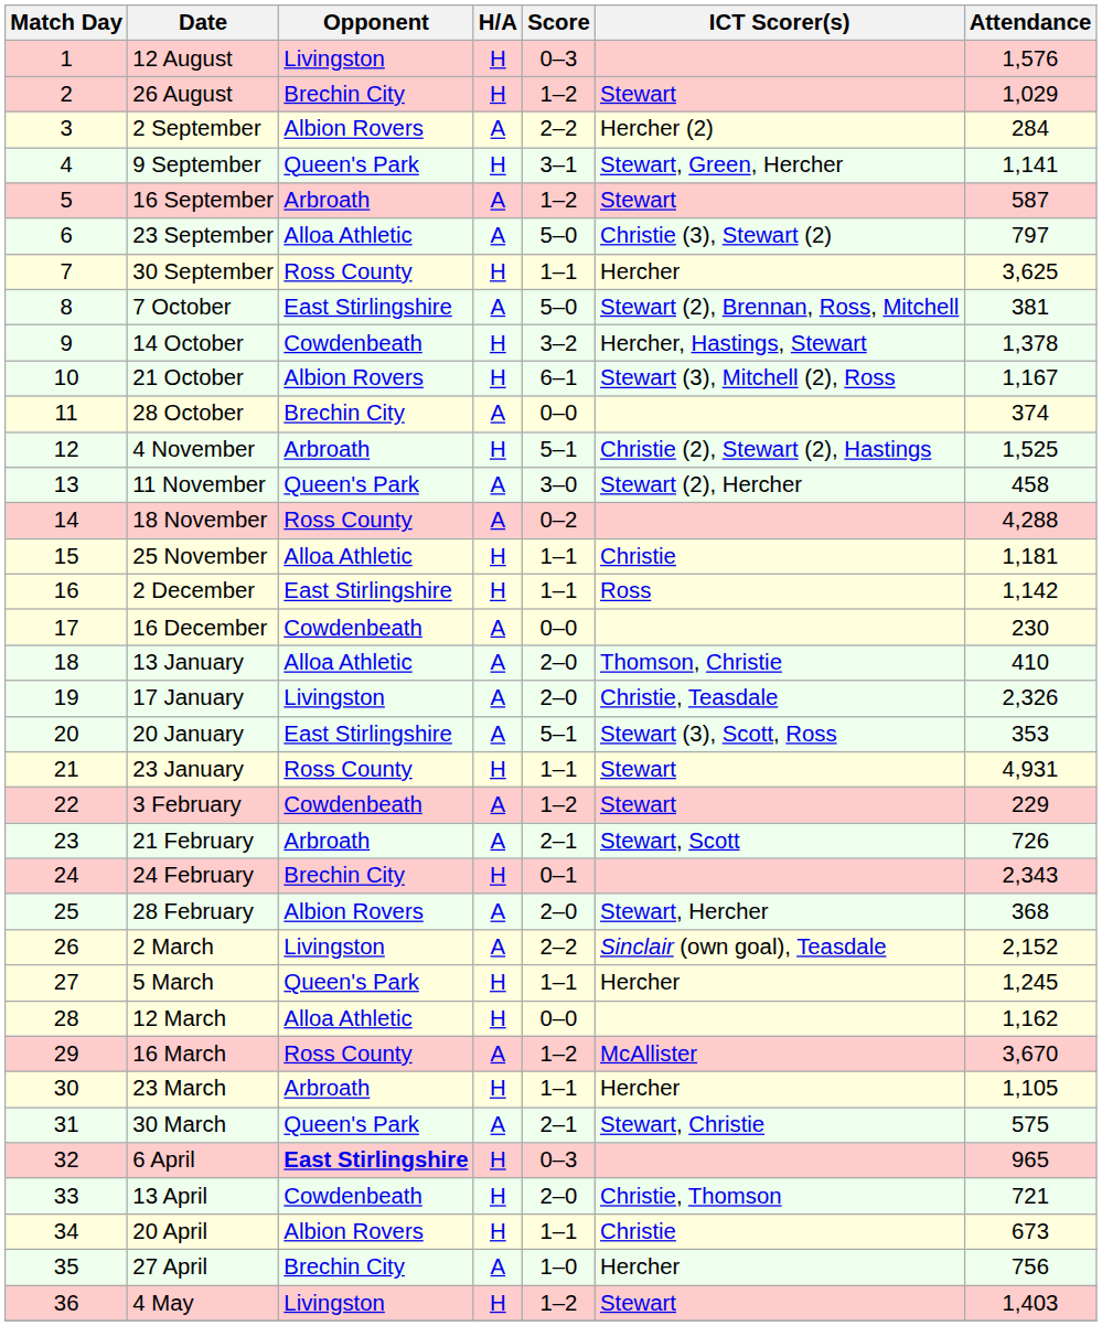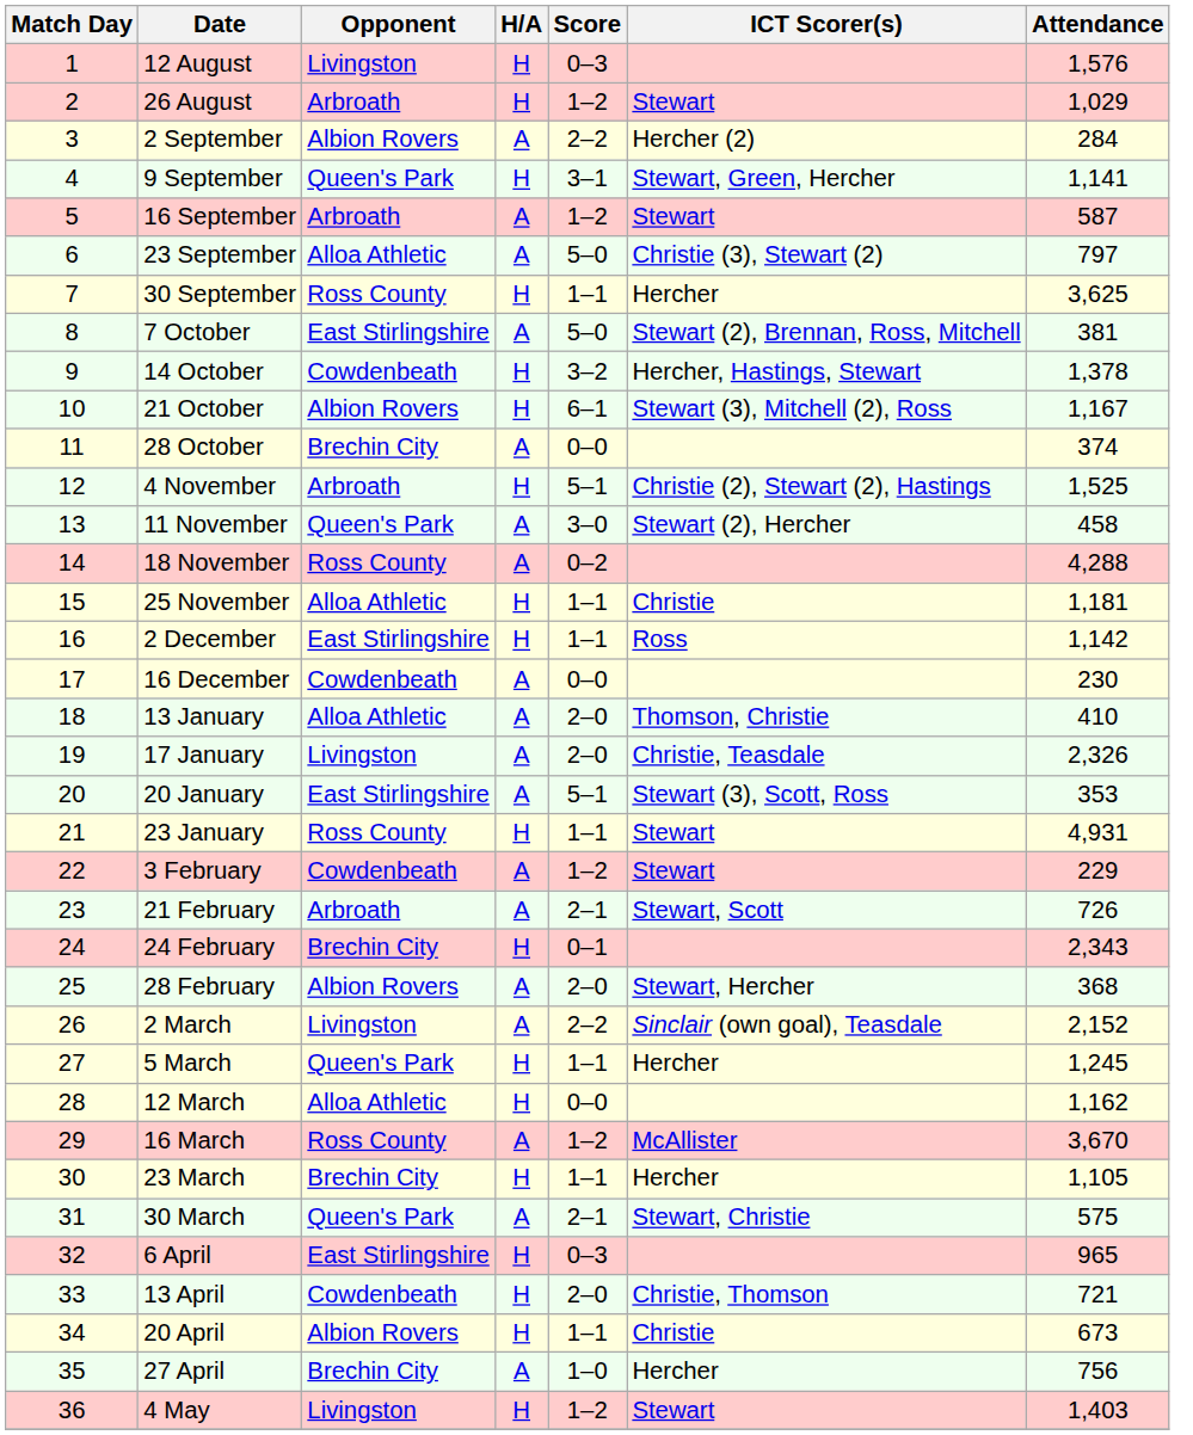 <table class="wikitable" style="text-align:center">
 <tr>
 <th>Match Day</th>
 <th>Date</th>
 <th>Opponent</th>
 <th>H/A</th>
 <th>Score</th>
 <th>ICT Scorer(s)</th>
 <th>Attendance</th>
 </tr>
 <tr bgcolor=#FFCCCC>
 <td>1</td>
 <td align=left>12 August</td>
 <td align=left><a href='#'>Livingston</a></td>
 <td><a href='#'>H</a></td>
 <td>0–3</td>
 <td align=left></td>
 <td>1,576</td>
 </tr>
 <tr bgcolor=#FFCCCC>
 <td>2</td>
 <td align=left>26 August</td>
-<td align=left><a href='#'>Brechin City</a></td>
+<td align=left><a href='#'>Arbroath</a></td>
 <td><a href='#'>H</a></td>
 <td>1–2</td>
 <td align=left><a href='#'>Stewart</a></td>
 <td>1,029</td>
 </tr>
 <tr bgcolor=#FFFFDD>
 <td>3</td>
 <td align=left>2 September</td>
 <td align=left><a href='#'>Albion Rovers</a></td>
 <td><a href='#'>A</a></td>
 <td>2–2</td>
 <td align=left>Hercher (2)</td>
 <td>284</td>
 </tr>
 <tr bgcolor=#EEFFEE>
 <td>4</td>
 <td align=left>9 September</td>
 <td align=left><a href='#'>Queen's Park</a></td>
 <td><a href='#'>H</a></td>
 <td>3–1</td>
 <td align=left><a href='#'>Stewart</a>, <a href='#'>Green</a>, Hercher</td>
 <td>1,141</td>
 </tr>
 <tr bgcolor=#FFCCCC>
 <td>5</td>
 <td align=left>16 September</td>
 <td align=left><a href='#'>Arbroath</a></td>
 <td><a href='#'>A</a></td>
 <td>1–2</td>
 <td align=left><a href='#'>Stewart</a></td>
 <td>587</td>
 </tr>
 <tr bgcolor=#EEFFEE>
 <td>6</td>
 <td align=left>23 September</td>
 <td align=left><a href='#'>Alloa Athletic</a></td>
 <td><a href='#'>A</a></td>
 <td>5–0</td>
 <td align=left><a href='#'>Christie</a> (3), <a href='#'>Stewart</a> (2)</td>
 <td>797</td>
 </tr>
 <tr bgcolor=#FFFFDD>
 <td>7</td>
 <td align=left>30 September</td>
 <td align=left><a href='#'>Ross County</a></td>
 <td><a href='#'>H</a></td>
 <td>1–1</td>
 <td align=left>Hercher</td>
 <td>3,625</td>
 </tr>
 <tr bgcolor=#EEFFEE>
 <td>8</td>
 <td align=left>7 October</td>
 <td align=left><a href='#'>East Stirlingshire</a></td>
 <td><a href='#'>A</a></td>
 <td>5–0</td>
 <td align=left><a href='#'>Stewart</a> (2), <a href='#'>Brennan</a>, <a href='#'>Ross</a>, <a href='#'>Mitchell</a></td>
 <td>381</td>
 </tr>
 <tr bgcolor=#EEFFEE>
 <td>9</td>
 <td align=left>14 October</td>
 <td align=left><a href='#'>Cowdenbeath</a></td>
 <td><a href='#'>H</a></td>
 <td>3–2</td>
 <td align=left>Hercher, <a href='#'>Hastings</a>, <a href='#'>Stewart</a></td>
 <td>1,378</td>
 </tr>
 <tr bgcolor=#EEFFEE>
 <td>10</td>
 <td align=left>21 October</td>
 <td align=left><a href='#'>Albion Rovers</a></td>
 <td><a href='#'>H</a></td>
 <td>6–1</td>
 <td align=left><a href='#'>Stewart</a> (3), <a href='#'>Mitchell</a> (2), <a href='#'>Ross</a></td>
 <td>1,167</td>
 </tr>
 <tr bgcolor=#FFFFDD>
 <td>11</td>
 <td align=left>28 October</td>
 <td align=left><a href='#'>Brechin City</a></td>
 <td><a href='#'>A</a></td>
 <td>0–0</td>
 <td align=left></td>
 <td>374</td>
 </tr>
 <tr bgcolor=#EEFFEE>
 <td>12</td>
 <td align=left>4 November</td>
 <td align=left><a href='#'>Arbroath</a></td>
 <td><a href='#'>H</a></td>
 <td>5–1</td>
 <td align=left><a href='#'>Christie</a> (2), <a href='#'>Stewart</a> (2), <a href='#'>Hastings</a></td>
 <td>1,525</td>
 </tr>
 <tr bgcolor=#EEFFEE>
 <td>13</td>
 <td align=left>11 November</td>
 <td align=left><a href='#'>Queen's Park</a></td>
 <td><a href='#'>A</a></td>
 <td>3–0</td>
 <td align=left><a href='#'>Stewart</a> (2), Hercher</td>
 <td>458</td>
 </tr>
 <tr bgcolor=#FFCCCC>
 <td>14</td>
 <td align=left>18 November</td>
 <td align=left><a href='#'>Ross County</a></td>
 <td><a href='#'>A</a></td>
 <td>0–2</td>
 <td align=left></td>
 <td>4,288</td>
 </tr>
 <tr bgcolor=#FFFFDD>
 <td>15</td>
 <td align=left>25 November</td>
 <td align=left><a href='#'>Alloa Athletic</a></td>
 <td><a href='#'>H</a></td>
 <td>1–1</td>
 <td align=left><a href='#'>Christie</a></td>
 <td>1,181</td>
 </tr>
 <tr bgcolor=#FFFFDD>
 <td>16</td>
 <td align=left>2 December</td>
 <td align=left><a href='#'>East Stirlingshire</a></td>
 <td><a href='#'>H</a></td>
 <td>1–1</td>
 <td align=left><a href='#'>Ross</a></td>
 <td>1,142</td>
 </tr>
 <tr bgcolor=#FFFFDD>
 <td>17</td>
 <td align=left>16 December</td>
 <td align=left><a href='#'>Cowdenbeath</a></td>
 <td><a href='#'>A</a></td>
 <td>0–0</td>
 <td align=left></td>
 <td>230</td>
 </tr>
 <tr bgcolor=#EEFFEE>
 <td>18</td>
 <td align=left>13 January</td>
 <td align=left><a href='#'>Alloa Athletic</a></td>
 <td><a href='#'>A</a></td>
 <td>2–0</td>
 <td align=left><a href='#'>Thomson</a>, <a href='#'>Christie</a></td>
 <td>410</td>
 </tr>
 <tr bgcolor=#EEFFEE>
 <td>19</td>
 <td align=left>17 January</td>
 <td align=left><a href='#'>Livingston</a></td>
 <td><a href='#'>A</a></td>
 <td>2–0</td>
 <td align=left><a href='#'>Christie</a>, <a href='#'>Teasdale</a></td>
 <td>2,326</td>
 </tr>
 <tr bgcolor=#EEFFEE>
 <td>20</td>
 <td align=left>20 January</td>
 <td align=left><a href='#'>East Stirlingshire</a></td>
 <td><a href='#'>A</a></td>
 <td>5–1</td>
 <td align=left><a href='#'>Stewart</a> (3), <a href='#'>Scott</a>, <a href='#'>Ross</a></td>
 <td>353</td>
 </tr>
 <tr bgcolor=#FFFFDD>
 <td>21</td>
 <td align=left>23 January</td>
 <td align=left><a href='#'>Ross County</a></td>
 <td><a href='#'>H</a></td>
 <td>1–1</td>
 <td align=left><a href='#'>Stewart</a></td>
 <td>4,931</td>
 </tr>
 <tr bgcolor=#FFCCCC>
 <td>22</td>
 <td align=left>3 February</td>
 <td align=left><a href='#'>Cowdenbeath</a></td>
 <td><a href='#'>A</a></td>
 <td>1–2</td>
 <td align=left><a href='#'>Stewart</a></td>
 <td>229</td>
 </tr>
 <tr bgcolor=#EEFFEE>
 <td>23</td>
 <td align=left>21 February</td>
 <td align=left><a href='#'>Arbroath</a></td>
 <td><a href='#'>A</a></td>
 <td>2–1</td>
 <td align=left><a href='#'>Stewart</a>, <a href='#'>Scott</a></td>
 <td>726</td>
 </tr>
 <tr bgcolor=#FFCCCC>
 <td>24</td>
 <td align=left>24 February</td>
 <td align=left><a href='#'>Brechin City</a></td>
 <td><a href='#'>H</a></td>
 <td>0–1</td>
 <td align=left></td>
 <td>2,343</td>
 </tr>
 <tr bgcolor=#EEFFEE>
 <td>25</td>
 <td align=left>28 February</td>
 <td align=left><a href='#'>Albion Rovers</a></td>
 <td><a href='#'>A</a></td>
 <td>2–0</td>
 <td align=left><a href='#'>Stewart</a>, Hercher</td>
 <td>368</td>
 </tr>
 <tr bgcolor=#FFFFDD>
 <td>26</td>
 <td align=left>2 March</td>
 <td align=left><a href='#'>Livingston</a></td>
 <td><a href='#'>A</a></td>
 <td>2–2</td>
 <td align=left><em><a href='#'>Sinclair</a></em> (own goal), <a href='#'>Teasdale</a></td>
 <td>2,152</td>
 </tr>
 <tr bgcolor=#FFFFDD>
 <td>27</td>
 <td align=left>5 March</td>
 <td align=left><a href='#'>Queen's Park</a></td>
 <td><a href='#'>H</a></td>
 <td>1–1</td>
 <td align=left>Hercher</td>
 <td>1,245</td>
 </tr>
 <tr bgcolor=#FFFFDD>
 <td>28</td>
 <td align=left>12 March</td>
 <td align=left><a href='#'>Alloa Athletic</a></td>
 <td><a href='#'>H</a></td>
 <td>0–0</td>
 <td align=left></td>
 <td>1,162</td>
 </tr>
 <tr bgcolor=#FFCCCC>
 <td>29</td>
 <td align=left>16 March</td>
 <td align=left><a href='#'>Ross County</a></td>
 <td><a href='#'>A</a></td>
 <td>1–2</td>
 <td align=left><a href='#'>McAllister</a></td>
 <td>3,670</td>
 </tr>
 <tr bgcolor=#FFFFDD>
 <td>30</td>
 <td align=left>23 March</td>
-<td align=left><a href='#'>Arbroath</a></td>
+<td align=left><a href='#'>Brechin City</a></td>
 <td><a href='#'>H</a></td>
 <td>1–1</td>
 <td align=left>Hercher</td>
 <td>1,105</td>
 </tr>
 <tr bgcolor=#EEFFEE>
 <td>31</td>
 <td align=left>30 March</td>
 <td align=left><a href='#'>Queen's Park</a></td>
 <td><a href='#'>A</a></td>
 <td>2–1</td>
 <td align=left><a href='#'>Stewart</a>, <a href='#'>Christie</a></td>
 <td>575</td>
 </tr>
 <tr bgcolor=#FFCCCC>
 <td>32</td>
 <td align=left>6 April</td>
-<td align=left><strong><a href='#'>East Stirlingshire</a></strong></td>
+<td align=left><a href='#'>East Stirlingshire</a></td>
 <td><a href='#'>H</a></td>
 <td>0–3</td>
 <td align=left></td>
 <td>965</td>
 </tr>
 <tr bgcolor=#EEFFEE>
 <td>33</td>
 <td align=left>13 April</td>
 <td align=left><a href='#'>Cowdenbeath</a></td>
 <td><a href='#'>H</a></td>
 <td>2–0</td>
 <td align=left><a href='#'>Christie</a>, <a href='#'>Thomson</a></td>
 <td>721</td>
 </tr>
 <tr bgcolor=#FFFFDD>
 <td>34</td>
 <td align=left>20 April</td>
 <td align=left><a href='#'>Albion Rovers</a></td>
 <td><a href='#'>H</a></td>
 <td>1–1</td>
 <td align=left><a href='#'>Christie</a></td>
 <td>673</td>
 </tr>
 <tr bgcolor=#EEFFEE>
 <td>35</td>
 <td align=left>27 April</td>
 <td align=left><a href='#'>Brechin City</a></td>
 <td><a href='#'>A</a></td>
 <td>1–0</td>
 <td align=left>Hercher</td>
 <td>756</td>
 </tr>
 <tr bgcolor=#FFCCCC>
 <td>36</td>
 <td align=left>4 May</td>
 <td align=left><a href='#'>Livingston</a></td>
 <td><a href='#'>H</a></td>
 <td>1–2</td>
 <td align=left><a href='#'>Stewart</a></td>
 <td>1,403</td>
 </tr>
 <tr>
 </tr>
 </table>
